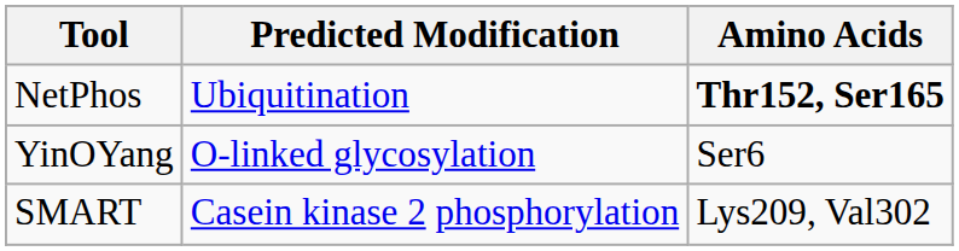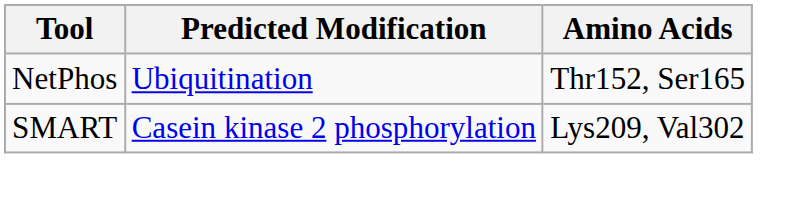 <table class="wikitable">
 <tr>
 <th>Tool</th>
 <th>Predicted Modification</th>
 <th>Amino Acids</th>
 </tr>
 <tr>
 <td>NetPhos</td>
 <td><a href='#'>Ubiquitination</a></td>
-<td><strong>Thr152, Ser165</strong></td>
-</tr>
-<tr>
-<td>YinOYang</td>
-<td><a href='#'>O-linked glycosylation</a></td>
-<td>Ser6</td>
+<td>Thr152, Ser165</td>
 </tr>
 <tr>
 <td>SMART</td>
 <td><a href='#'>Casein kinase 2</a> <a href='#'>phosphorylation</a></td>
 <td>Lys209, Val302</td>
 </tr>
 </table>
